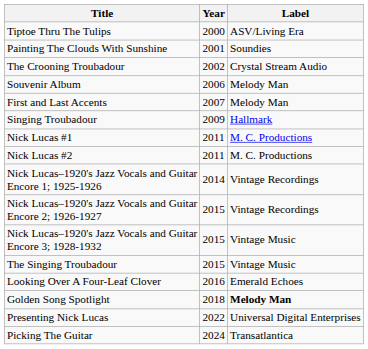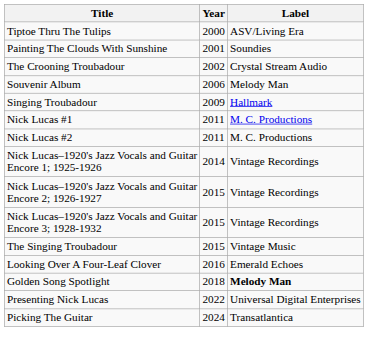 <table class="wikitable">
 <tr>
 <th>Title</th>
 <th>Year</th>
 <th>Label</th>
 </tr>
 <tr>
 <td>Tiptoe Thru The Tulips</td>
 <td>2000</td>
 <td>ASV/Living Era</td>
 </tr>
 <tr>
 <td>Painting The Clouds With Sunshine</td>
 <td>2001</td>
 <td>Soundies</td>
 </tr>
 <tr>
 <td>The Crooning Troubadour</td>
 <td>2002</td>
 <td>Crystal Stream Audio</td>
 </tr>
 <tr>
 <td>Souvenir Album</td>
 <td>2006</td>
-<td>Melody Man</td>
-</tr>
-<tr>
-<td>First and Last Accents</td>
-<td>2007</td>
 <td>Melody Man</td>
 </tr>
 <tr>
 <td>Singing Troubadour</td>
 <td>2009</td>
 <td><a href='#'>Hallmark</a></td>
 </tr>
 <tr>
 <td>Nick Lucas #1</td>
 <td>2011</td>
 <td><a href='#'>M. C. Productions</a></td>
 </tr>
 <tr>
 <td>Nick Lucas #2</td>
 <td>2011</td>
 <td>M. C. Productions</td>
 </tr>
 <tr>
 <td>Nick Lucas–1920's Jazz Vocals and Guitar<br>Encore 1; 1925-1926</td>
 <td>2014</td>
 <td>Vintage Recordings</td>
 </tr>
 <tr>
 <td>Nick Lucas–1920's Jazz Vocals and Guitar<br>Encore 2; 1926-1927</td>
 <td>2015</td>
 <td>Vintage Recordings</td>
 </tr>
 <tr>
 <td>Nick Lucas–1920's Jazz Vocals and Guitar<br>Encore 3; 1928-1932</td>
 <td>2015</td>
-<td>Vintage Music</td>
+<td>Vintage Recordings</td>
 </tr>
 <tr>
 <td>The Singing Troubadour</td>
 <td>2015</td>
 <td>Vintage Music</td>
 </tr>
 <tr>
 <td>Looking Over A Four-Leaf Clover</td>
 <td>2016</td>
 <td>Emerald Echoes</td>
 </tr>
 <tr>
 <td>Golden Song Spotlight</td>
 <td>2018</td>
 <td><strong>Melody Man</strong></td>
 </tr>
 <tr>
 <td>Presenting Nick Lucas</td>
 <td>2022</td>
 <td>Universal Digital Enterprises</td>
 </tr>
 <tr>
 <td>Picking The Guitar</td>
 <td>2024</td>
 <td>Transatlantica</td>
 </tr>
 </table>
